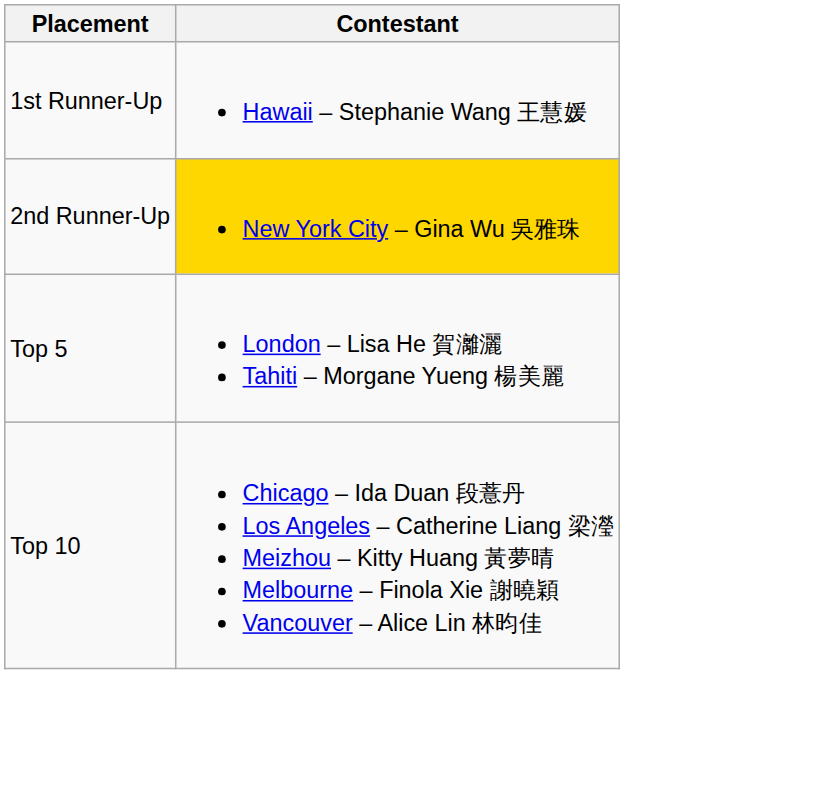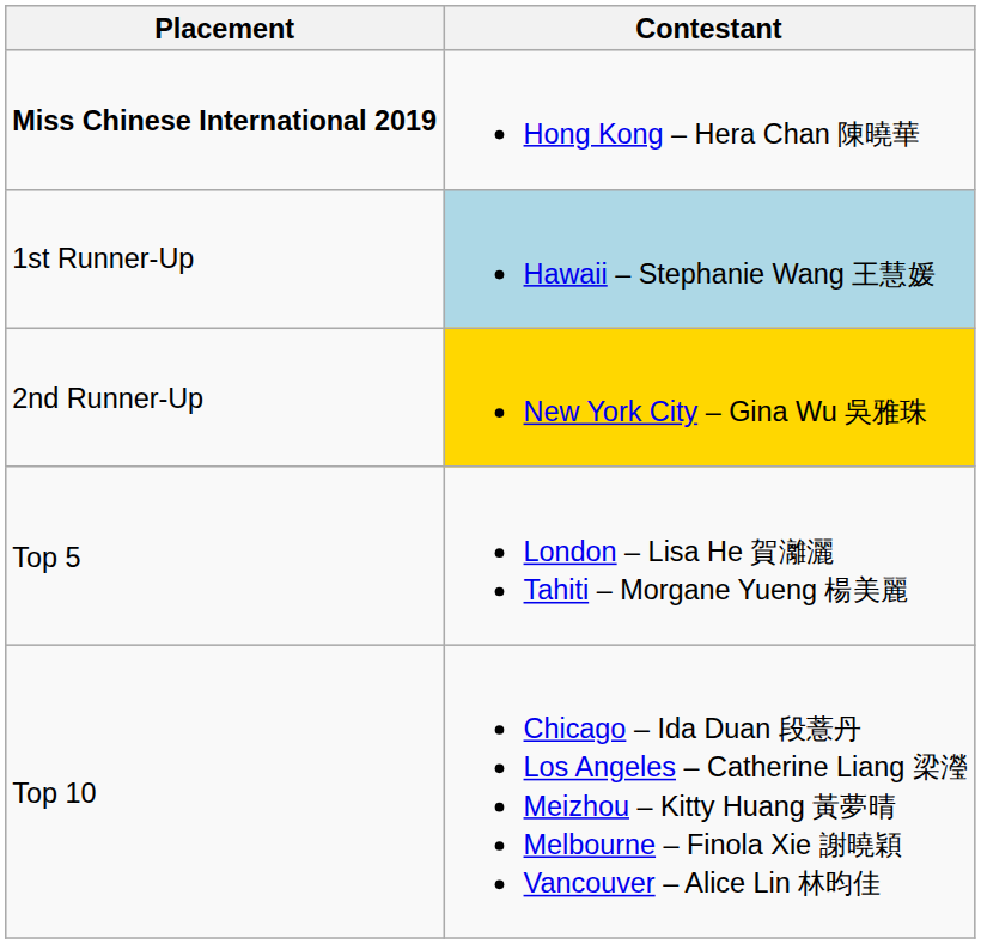 <table class="wikitable sortable" style="font-size: 95%;">
 <tr>
 <th>Placement</th>
 <th>Contestant</th>
 </tr>
 <tr>
+<td><strong>Miss Chinese International 2019</strong></td>
+<td><br><ul><li><a href='#'>Hong Kong</a> – Hera Chan 陳曉華</li></ul></td>
+</tr>
+<tr>
 <td>1st Runner-Up</td>
-<td><br><ul><li><a href='#'>Hawaii</a> – Stephanie Wang 王慧媛</li></ul></td>
+<td style="background: lightblue;"><br><ul><li><a href='#'>Hawaii</a> – Stephanie Wang 王慧媛</li></ul></td>
 </tr>
 <tr>
 <td>2nd Runner-Up</td>
 <td style="background: gold;"><br><ul><li><a href='#'>New York City</a> – Gina Wu 吳雅珠</li></ul></td>
 </tr>
 <tr>
 <td>Top 5</td>
 <td><br><ul><li><a href='#'>London</a> – Lisa He 賀灕灑</li><li><a href='#'>Tahiti</a> – Morgane Yueng 楊美麗</li></ul></td>
 </tr>
 <tr>
 <td>Top 10</td>
 <td><br><ul><li><a href='#'>Chicago</a> – Ida Duan 段薏丹</li><li><a href='#'>Los Angeles</a> – Catherine Liang 梁瀅</li><li><a href='#'>Meizhou</a> – Kitty Huang 黃夢晴</li><li><a href='#'>Melbourne</a> – Finola Xie 謝曉穎</li><li><a href='#'>Vancouver</a> – Alice Lin 林昀佳</li></ul></td>
 </tr>
 </table>
